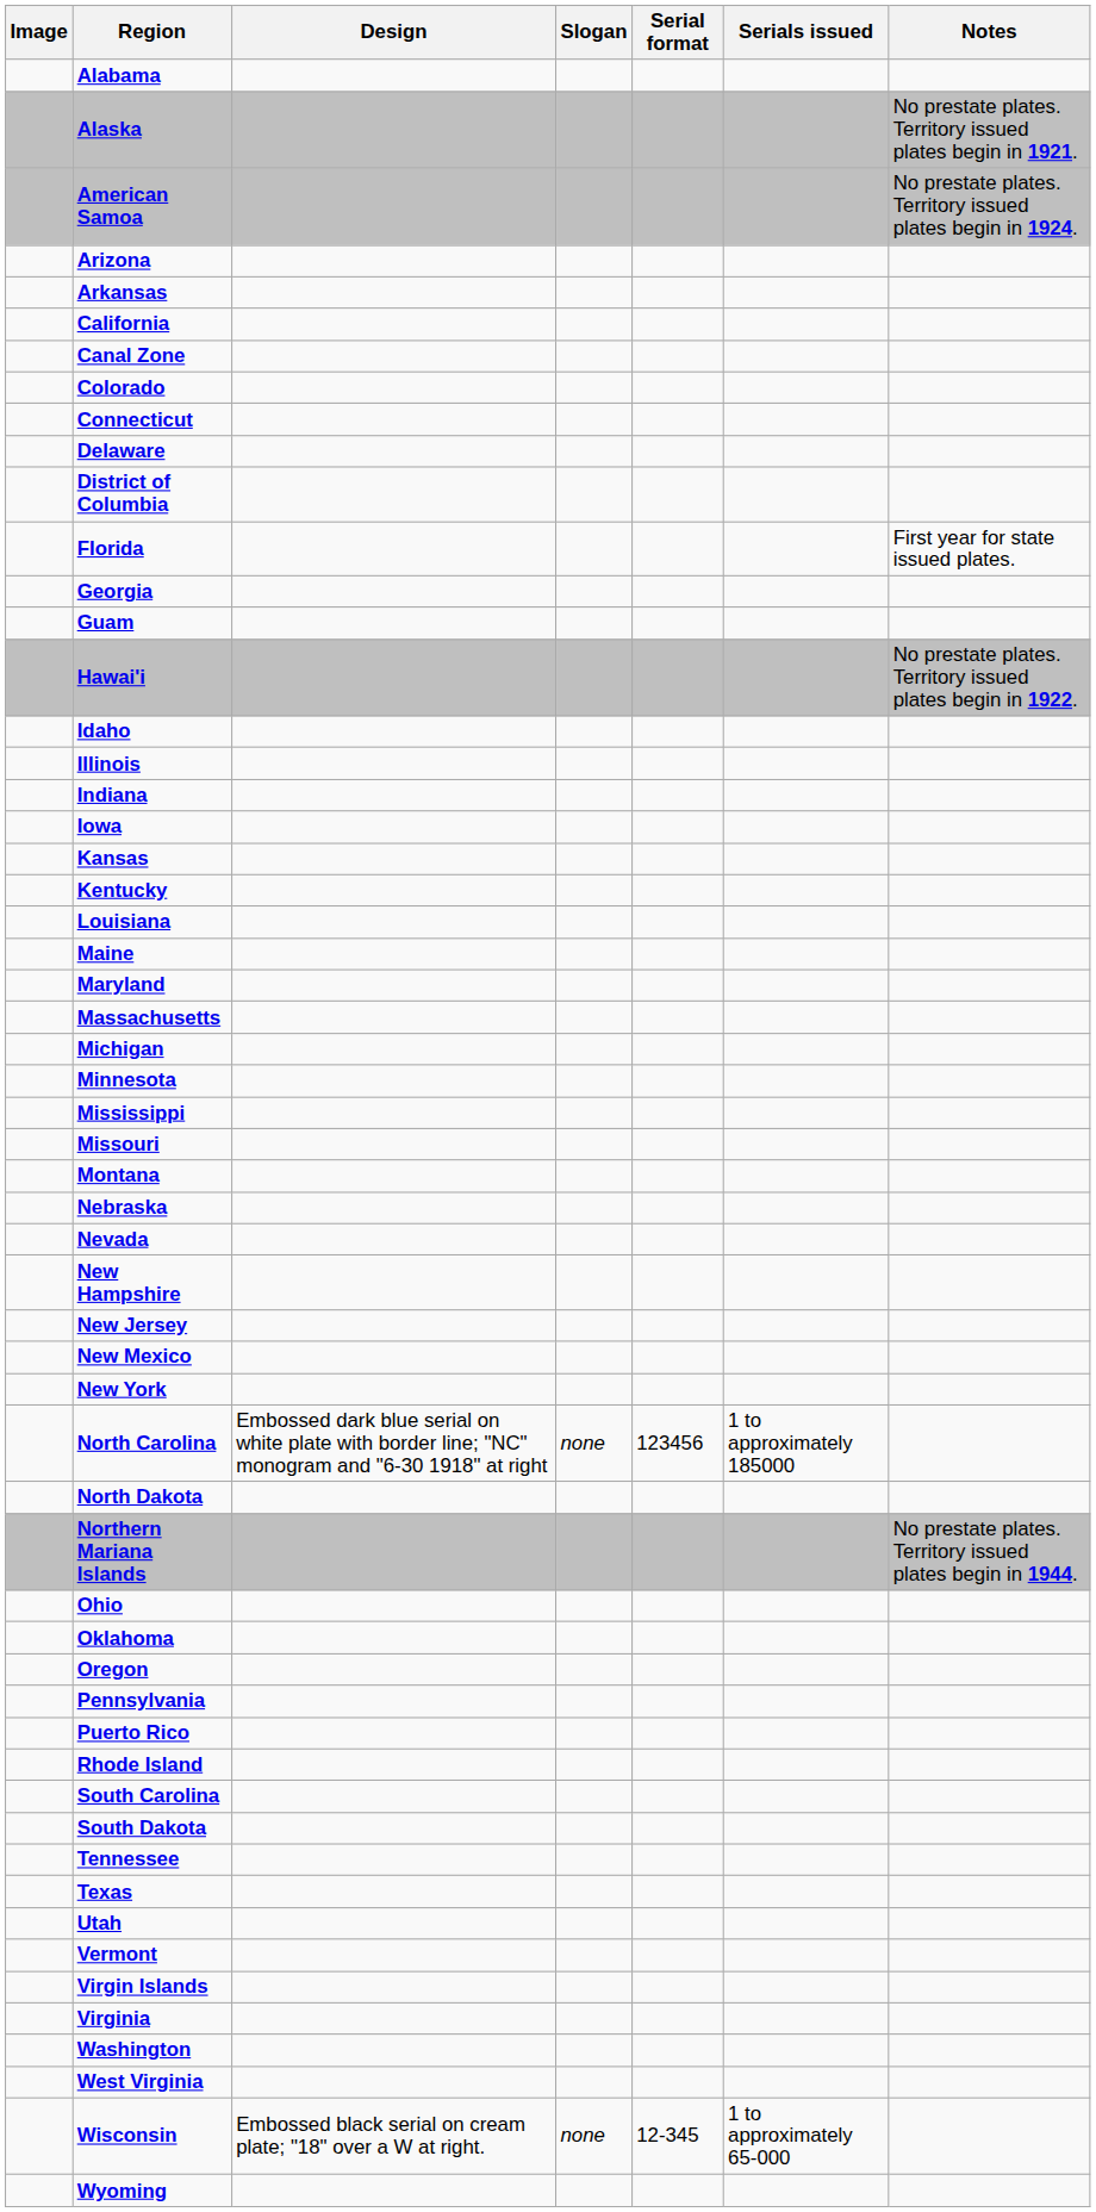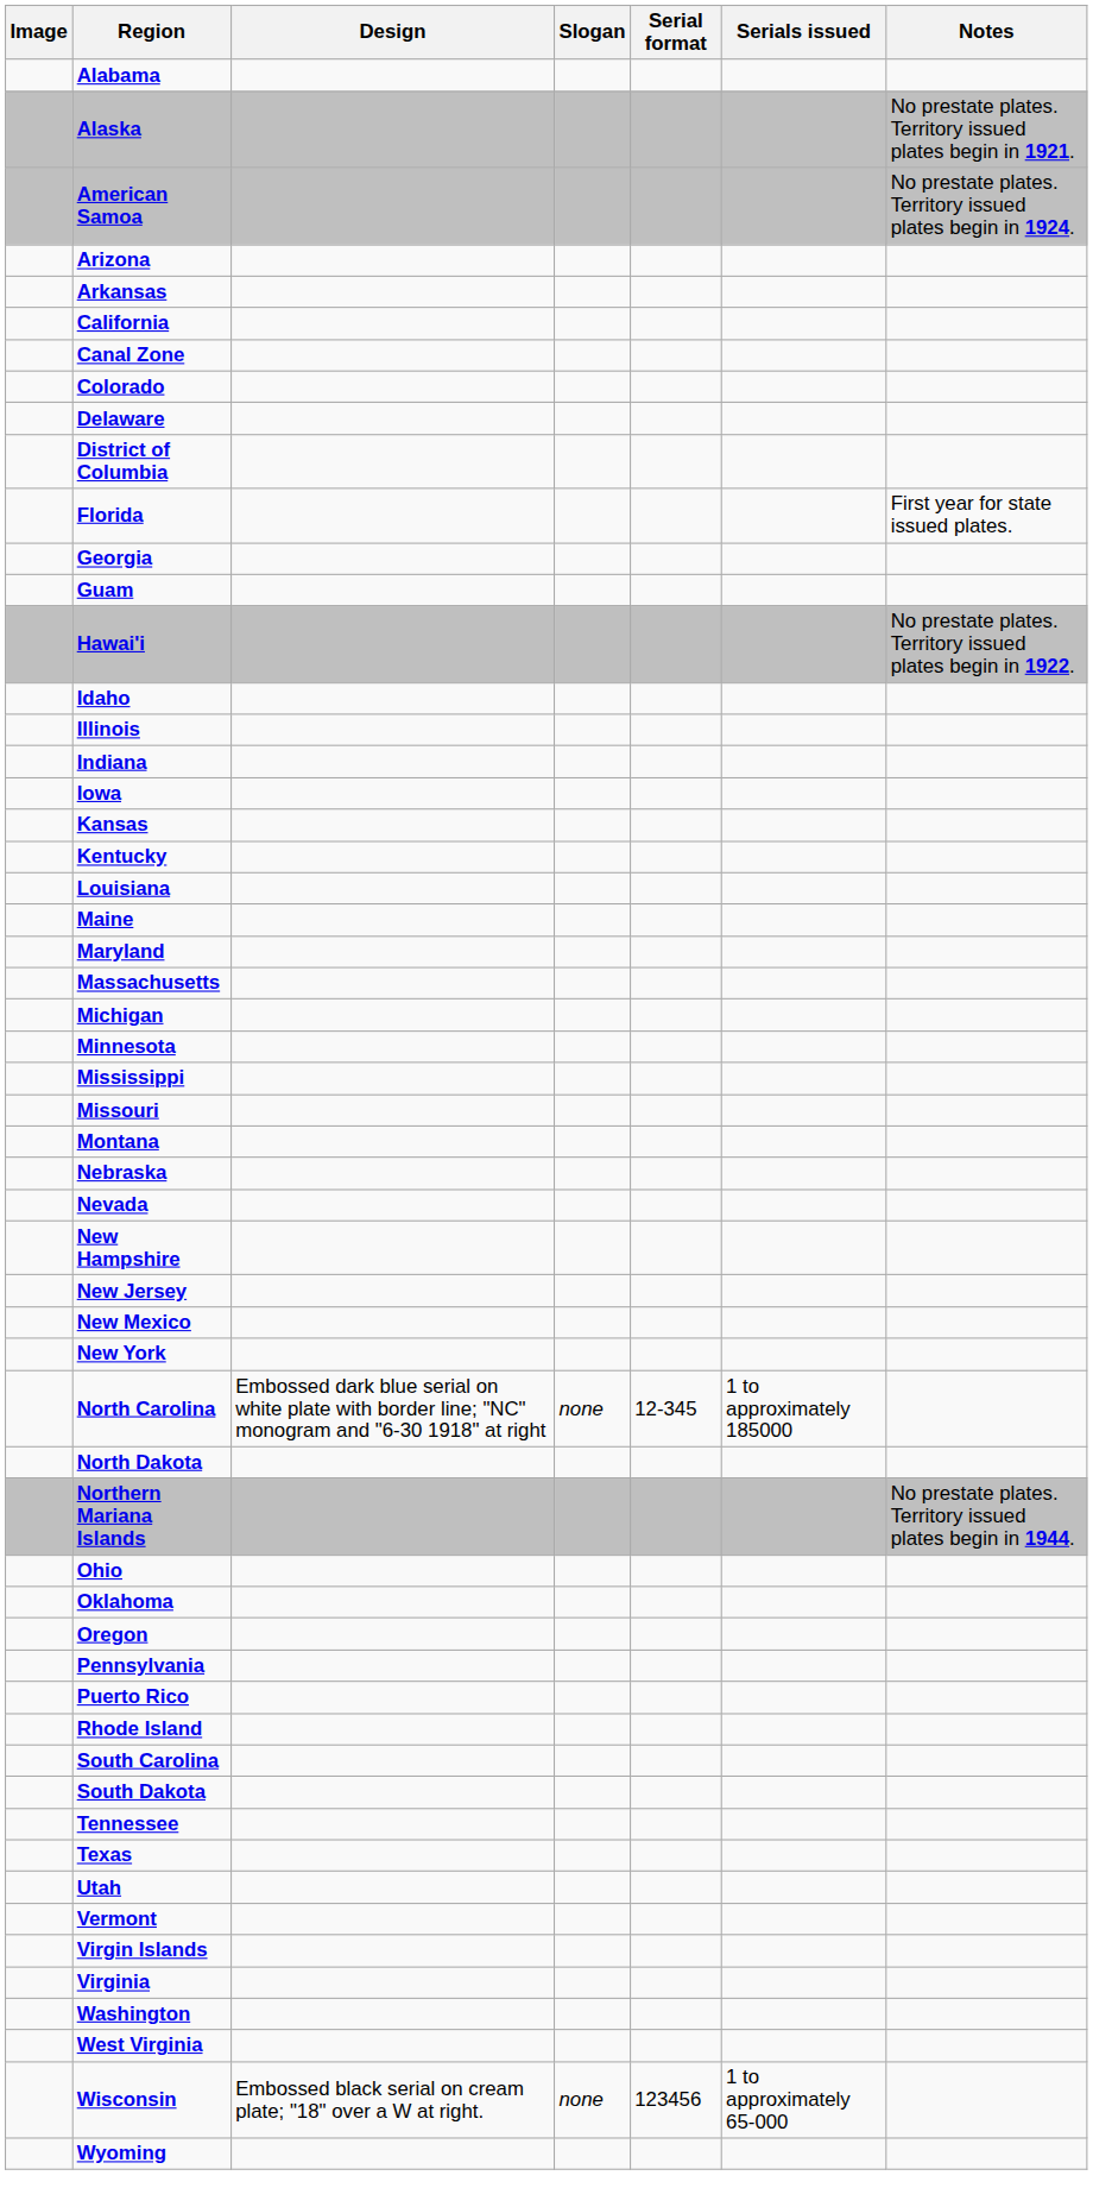 <table class="wikitable">
 <tr>
 <th>Image</th>
 <th>Region</th>
 <th>Design</th>
 <th>Slogan</th>
 <th>Serial format</th>
 <th>Serials issued</th>
 <th>Notes</th>
 </tr>
 <tr>
 <td></td>
 <td><strong><a href='#'>Alabama</a></strong></td>
 <td></td>
 <td></td>
 <td></td>
 <td></td>
 <td></td>
 </tr>
 <tr style="background:#BFBFBF";>
 <td></td>
 <td><strong><a href='#'>Alaska</a></strong></td>
 <td></td>
 <td></td>
 <td></td>
 <td></td>
 <td>No prestate plates. Territory issued plates begin in <a href='#'><strong>1921</strong></a>.</td>
 </tr>
 <tr style="background:#BFBFBF";>
 <td></td>
 <td><strong><a href='#'>American Samoa</a></strong></td>
 <td></td>
 <td></td>
 <td></td>
 <td></td>
 <td>No prestate plates. Territory issued plates begin in <a href='#'><strong>1924</strong></a>.</td>
 </tr>
 <tr>
 <td></td>
 <td><strong><a href='#'>Arizona</a></strong></td>
 <td></td>
 <td></td>
 <td></td>
 <td></td>
 <td></td>
 </tr>
 <tr>
 <td></td>
 <td><strong><a href='#'>Arkansas</a></strong></td>
 <td></td>
 <td></td>
 <td></td>
 <td></td>
 <td></td>
 </tr>
 <tr>
 <td></td>
 <td><strong><a href='#'>California</a></strong></td>
 <td></td>
 <td></td>
 <td></td>
 <td></td>
 <td></td>
 </tr>
 <tr>
 <td></td>
 <td><strong><a href='#'>Canal Zone</a></strong></td>
 <td></td>
 <td></td>
 <td></td>
 <td></td>
 <td></td>
 </tr>
 <tr>
 <td></td>
 <td><strong><a href='#'>Colorado</a></strong></td>
-<td></td>
-<td></td>
-<td></td>
-<td></td>
-<td></td>
-</tr>
-<tr>
-<td></td>
-<td><strong><a href='#'>Connecticut</a></strong></td>
 <td></td>
 <td></td>
 <td></td>
 <td></td>
 <td></td>
 </tr>
 <tr>
 <td></td>
 <td><strong><a href='#'>Delaware</a></strong></td>
 <td></td>
 <td></td>
 <td></td>
 <td></td>
 <td></td>
 </tr>
 <tr>
 <td></td>
 <td><strong><a href='#'>District of<br>Columbia</a></strong></td>
 <td></td>
 <td></td>
 <td></td>
 <td></td>
 <td></td>
 </tr>
 <tr>
 <td></td>
 <td><strong><a href='#'>Florida</a></strong></td>
 <td></td>
 <td></td>
 <td></td>
 <td></td>
 <td>First year for state issued plates.</td>
 </tr>
 <tr>
 <td></td>
 <td><strong><a href='#'>Georgia</a></strong></td>
 <td></td>
 <td></td>
 <td></td>
 <td></td>
 <td></td>
 </tr>
 <tr>
 <td></td>
 <td><strong><a href='#'>Guam</a></strong></td>
 <td></td>
 <td></td>
 <td></td>
 <td></td>
 <td></td>
 </tr>
 <tr style="background:#BFBFBF";>
 <td></td>
 <td><strong><a href='#'>Hawai'i</a></strong></td>
 <td></td>
 <td></td>
 <td></td>
 <td></td>
 <td>No prestate plates. Territory issued plates begin in <a href='#'><strong>1922</strong></a>.</td>
 </tr>
 <tr>
 <td></td>
 <td><strong><a href='#'>Idaho</a></strong></td>
 <td></td>
 <td></td>
 <td></td>
 <td></td>
 <td></td>
 </tr>
 <tr>
 <td></td>
 <td><strong><a href='#'>Illinois</a></strong></td>
 <td></td>
 <td></td>
 <td></td>
 <td></td>
 <td></td>
 </tr>
 <tr>
 <td></td>
 <td><strong><a href='#'>Indiana</a></strong></td>
 <td></td>
 <td></td>
 <td></td>
 <td></td>
 <td></td>
 </tr>
 <tr>
 <td></td>
 <td><strong><a href='#'>Iowa</a></strong></td>
 <td></td>
 <td></td>
 <td></td>
 <td></td>
 <td></td>
 </tr>
 <tr>
 <td></td>
 <td><strong><a href='#'>Kansas</a></strong></td>
 <td></td>
 <td></td>
 <td></td>
 <td></td>
 <td></td>
 </tr>
 <tr>
 <td></td>
 <td><strong><a href='#'>Kentucky</a></strong></td>
 <td></td>
 <td></td>
 <td></td>
 <td></td>
 <td></td>
 </tr>
 <tr>
 <td></td>
 <td><strong><a href='#'>Louisiana</a></strong></td>
 <td></td>
 <td></td>
 <td></td>
 <td></td>
 <td></td>
 </tr>
 <tr>
 <td></td>
 <td><strong><a href='#'>Maine</a></strong></td>
 <td></td>
 <td></td>
 <td></td>
 <td></td>
 <td></td>
 </tr>
 <tr>
 <td></td>
 <td><strong><a href='#'>Maryland</a></strong></td>
 <td></td>
 <td></td>
 <td></td>
 <td></td>
 <td></td>
 </tr>
 <tr>
 <td></td>
 <td><strong><a href='#'>Massachusetts</a></strong></td>
 <td></td>
 <td></td>
 <td></td>
 <td></td>
 <td></td>
 </tr>
 <tr>
 <td></td>
 <td><strong><a href='#'>Michigan</a></strong></td>
 <td></td>
 <td></td>
 <td></td>
 <td></td>
 <td></td>
 </tr>
 <tr>
 <td></td>
 <td><strong><a href='#'>Minnesota</a></strong></td>
 <td></td>
 <td></td>
 <td></td>
 <td></td>
 <td></td>
 </tr>
 <tr>
 <td></td>
 <td><strong><a href='#'>Mississippi</a></strong></td>
 <td></td>
 <td></td>
 <td></td>
 <td></td>
 <td></td>
 </tr>
 <tr>
 <td></td>
 <td><strong><a href='#'>Missouri</a></strong></td>
 <td></td>
 <td></td>
 <td></td>
 <td></td>
 <td></td>
 </tr>
 <tr>
 <td></td>
 <td><strong><a href='#'>Montana</a></strong></td>
 <td></td>
 <td></td>
 <td></td>
 <td></td>
 <td></td>
 </tr>
 <tr>
 <td></td>
 <td><strong><a href='#'>Nebraska</a></strong></td>
 <td></td>
 <td></td>
 <td></td>
 <td></td>
 <td></td>
 </tr>
 <tr>
 <td></td>
 <td><strong><a href='#'>Nevada</a></strong></td>
 <td></td>
 <td></td>
 <td></td>
 <td></td>
 <td></td>
 </tr>
 <tr>
 <td></td>
 <td><strong><a href='#'>New Hampshire</a></strong></td>
 <td></td>
 <td></td>
 <td></td>
 <td></td>
 <td></td>
 </tr>
 <tr>
 <td></td>
 <td><strong><a href='#'>New Jersey</a></strong></td>
 <td></td>
 <td></td>
 <td></td>
 <td></td>
 <td></td>
 </tr>
 <tr>
 <td></td>
 <td><strong><a href='#'>New Mexico</a></strong></td>
 <td></td>
 <td></td>
 <td></td>
 <td></td>
 <td></td>
 </tr>
 <tr>
 <td></td>
 <td><strong><a href='#'>New York</a></strong></td>
 <td></td>
 <td></td>
 <td></td>
 <td></td>
 <td></td>
 </tr>
 <tr>
 <td></td>
 <td><strong><a href='#'>North Carolina</a></strong></td>
 <td>Embossed dark blue serial on white plate with border line; "NC" monogram and "6-30 1918" at right</td>
 <td><em>none</em></td>
-<td>123456</td>
+<td>12-345</td>
 <td>1 to approximately 185000</td>
 <td></td>
 </tr>
 <tr>
 <td></td>
 <td><strong><a href='#'>North Dakota</a></strong></td>
 <td></td>
 <td></td>
 <td></td>
 <td></td>
 <td></td>
 </tr>
 <tr style="background:#BFBFBF";>
 <td></td>
 <td><strong><a href='#'>Northern Mariana<br> Islands</a></strong></td>
 <td></td>
 <td></td>
 <td></td>
 <td></td>
 <td>No prestate plates. Territory issued plates begin in <a href='#'><strong>1944</strong></a>.</td>
 </tr>
 <tr>
 <td></td>
 <td><strong><a href='#'>Ohio</a></strong></td>
 <td></td>
 <td></td>
 <td></td>
 <td></td>
 <td></td>
 </tr>
 <tr>
 <td></td>
 <td><strong><a href='#'>Oklahoma</a></strong></td>
 <td></td>
 <td></td>
 <td></td>
 <td></td>
 <td></td>
 </tr>
 <tr>
 <td></td>
 <td><strong><a href='#'>Oregon</a></strong></td>
 <td></td>
 <td></td>
 <td></td>
 <td></td>
 <td></td>
 </tr>
 <tr>
 <td></td>
 <td><strong><a href='#'>Pennsylvania</a></strong></td>
 <td></td>
 <td></td>
 <td></td>
 <td></td>
 <td></td>
 </tr>
 <tr>
 <td></td>
 <td><strong><a href='#'>Puerto Rico</a></strong></td>
 <td></td>
 <td></td>
 <td></td>
 <td></td>
 <td></td>
 </tr>
 <tr>
 <td></td>
 <td><strong><a href='#'>Rhode Island</a></strong></td>
 <td></td>
 <td></td>
 <td></td>
 <td></td>
 <td></td>
 </tr>
 <tr>
 <td></td>
 <td><strong><a href='#'>South Carolina</a></strong></td>
 <td></td>
 <td></td>
 <td></td>
 <td></td>
 <td></td>
 </tr>
 <tr>
 <td></td>
 <td><strong><a href='#'>South Dakota</a></strong></td>
 <td></td>
 <td></td>
 <td></td>
 <td></td>
 <td></td>
 </tr>
 <tr>
 <td></td>
 <td><strong><a href='#'>Tennessee</a></strong></td>
 <td></td>
 <td></td>
 <td></td>
 <td></td>
 <td></td>
 </tr>
 <tr>
 <td></td>
 <td><strong><a href='#'>Texas</a></strong></td>
 <td></td>
 <td></td>
 <td></td>
 <td></td>
 <td></td>
 </tr>
 <tr>
 <td></td>
 <td><strong><a href='#'>Utah</a></strong></td>
 <td></td>
 <td></td>
 <td></td>
 <td></td>
 <td></td>
 </tr>
 <tr>
 <td></td>
 <td><strong><a href='#'>Vermont</a></strong></td>
 <td></td>
 <td></td>
 <td></td>
 <td></td>
 <td></td>
 </tr>
 <tr>
 <td></td>
 <td><strong><a href='#'>Virgin Islands</a></strong></td>
 <td></td>
 <td></td>
 <td></td>
 <td></td>
 <td></td>
 </tr>
 <tr>
 <td></td>
 <td><strong><a href='#'>Virginia</a></strong></td>
 <td></td>
 <td></td>
 <td></td>
 <td></td>
 <td></td>
 </tr>
 <tr>
 <td></td>
 <td><strong><a href='#'>Washington</a></strong></td>
 <td></td>
 <td></td>
 <td></td>
 <td></td>
 <td></td>
 </tr>
 <tr>
 <td></td>
 <td><strong><a href='#'>West Virginia</a></strong></td>
 <td></td>
 <td></td>
 <td></td>
 <td></td>
 <td></td>
 </tr>
 <tr>
 <td></td>
 <td><strong><a href='#'>Wisconsin</a></strong></td>
 <td>Embossed black serial on cream plate; "18" over a W at right.</td>
 <td><em>none</em></td>
-<td>12-345</td>
+<td>123456</td>
 <td>1 to approximately 65-000</td>
 <td></td>
 </tr>
 <tr>
 <td></td>
 <td><strong><a href='#'>Wyoming</a></strong></td>
 <td></td>
 <td></td>
 <td></td>
 <td></td>
 <td></td>
 </tr>
 </table>
